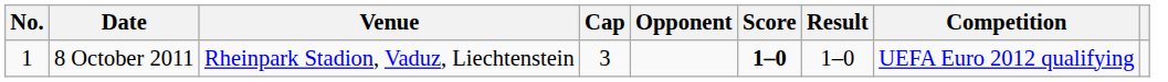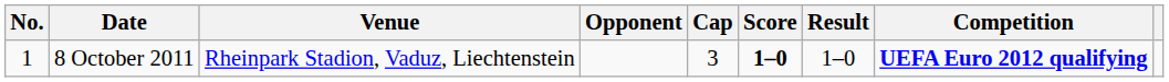 <table class="wikitable sortable">
 <tr>
 <th scope="col">No.</th>
 <th scope="col" data-sort-type="date">Date</th>
 <th scope="col">Venue</th>
+<th scope="col">Opponent</th>
 <th scope="col">Cap</th>
-<th scope="col">Opponent</th>
 <th scope="col">Score</th>
 <th scope="col">Result</th>
 <th scope="col">Competition</th>
 <th scope="col" class="unsortable"></th>
 </tr>
 <tr>
 <td align="center">1</td>
 <td>8 October 2011</td>
 <td><a href='#'>Rheinpark Stadion</a>, <a href='#'>Vaduz</a>, Liechtenstein</td>
+<td></td>
 <td align="center">3</td>
-<td></td>
 <td align="center"><strong>1–0</strong></td>
 <td align="center">1–0</td>
-<td><a href='#'>UEFA Euro 2012 qualifying</a></td>
+<td><strong><a href='#'>UEFA Euro 2012 qualifying</a></strong></td>
 <td></td>
 </tr>
 </table>
